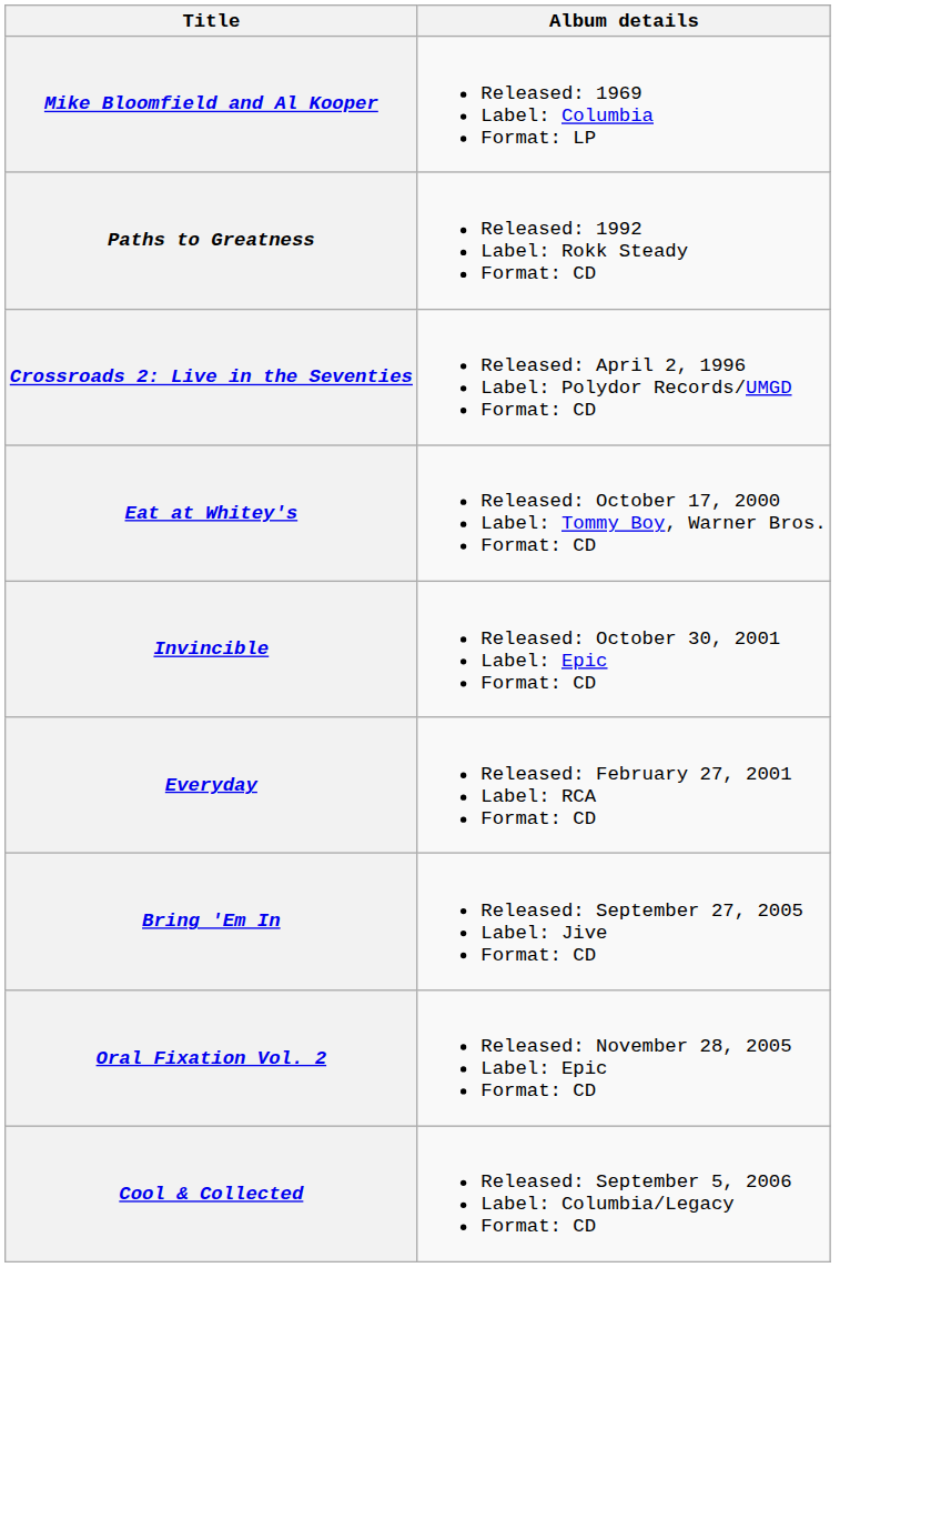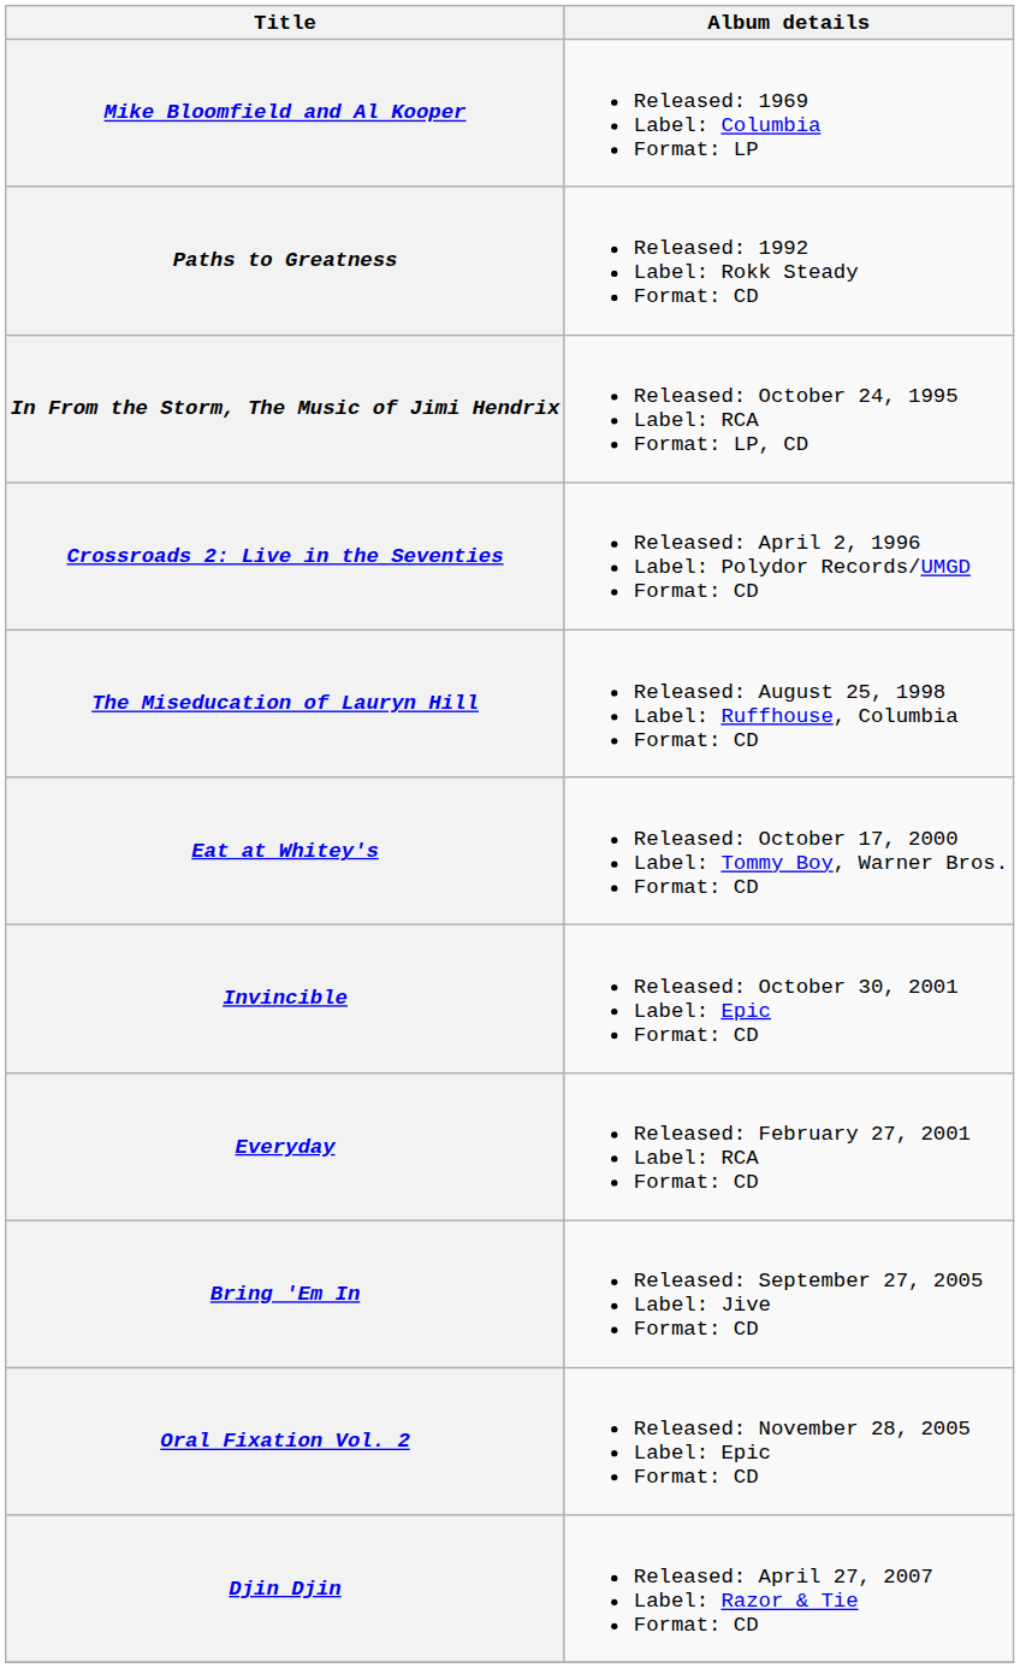 <table class="wikitable plainrowheaders">
 <tr>
 <th scope="col">Title</th>
 <th scope="col">Album details</th>
 </tr>
 <tr>
 <th scope="row"><em><a href='#'>Mike Bloomfield and Al Kooper</a></em></th>
 <td><br><ul><li>Released: 1969</li><li>Label: <a href='#'>Columbia</a></li><li>Format: LP</li></ul></td>
 </tr>
 <tr>
 <th scope="row"><em>Paths to Greatness</em></th>
 <td><br><ul><li>Released: 1992</li><li>Label: Rokk Steady</li><li>Format: CD</li></ul></td>
 </tr>
 <tr>
+<th scope="row"><em>In From the Storm, The Music of Jimi Hendrix</em></th>
+<td><br><ul><li>Released: October 24, 1995</li><li>Label: RCA</li><li>Format: LP, CD</li></ul></td>
+</tr>
+<tr>
 <th scope="row"><em><a href='#'>Crossroads 2: Live in the Seventies</a></em></th>
 <td><br><ul><li>Released: April 2, 1996</li><li>Label: Polydor Records/<a href='#'>UMGD</a></li><li>Format: CD</li></ul></td>
+</tr>
+<tr>
+<th scope="row"><em><a href='#'>The Miseducation of Lauryn Hill</a></em></th>
+<td><br><ul><li>Released: August 25, 1998</li><li>Label: <a href='#'>Ruffhouse</a>, Columbia</li><li>Format: CD</li></ul></td>
 </tr>
 <tr>
 <th scope="row"><em><a href='#'>Eat at Whitey's</a></em></th>
 <td><br><ul><li>Released: October 17, 2000</li><li>Label: <a href='#'>Tommy Boy</a>, Warner Bros.</li><li>Format: CD</li></ul></td>
 </tr>
 <tr>
 <th scope="row"><em><a href='#'>Invincible</a></em></th>
 <td><br><ul><li>Released: October 30, 2001</li><li>Label: <a href='#'>Epic</a></li><li>Format: CD</li></ul></td>
 </tr>
 <tr>
 <th scope="row"><em><a href='#'>Everyday</a></em></th>
 <td><br><ul><li>Released: February 27, 2001</li><li>Label: RCA</li><li>Format: CD</li></ul></td>
 </tr>
 <tr>
 <th scope="row"><em><a href='#'>Bring 'Em In</a></em></th>
 <td><br><ul><li>Released: September 27, 2005</li><li>Label: Jive</li><li>Format: CD</li></ul></td>
 </tr>
 <tr>
 <th scope="row"><em><a href='#'>Oral Fixation Vol. 2</a></em></th>
 <td><br><ul><li>Released: November 28, 2005</li><li>Label: Epic</li><li>Format: CD</li></ul></td>
 </tr>
 <tr>
-<th scope="row"><em><a href='#'>Cool & Collected</a></em></th>
-<td><br><ul><li>Released: September 5, 2006</li><li>Label: Columbia/Legacy</li><li>Format: CD</li></ul></td>
+<th scope="row"><em><a href='#'>Djin Djin</a></em></th>
+<td><br><ul><li>Released: April 27, 2007</li><li>Label: <a href='#'>Razor & Tie</a></li><li>Format: CD</li></ul></td>
 </tr>
 <tr>
 </tr>
 </table>
